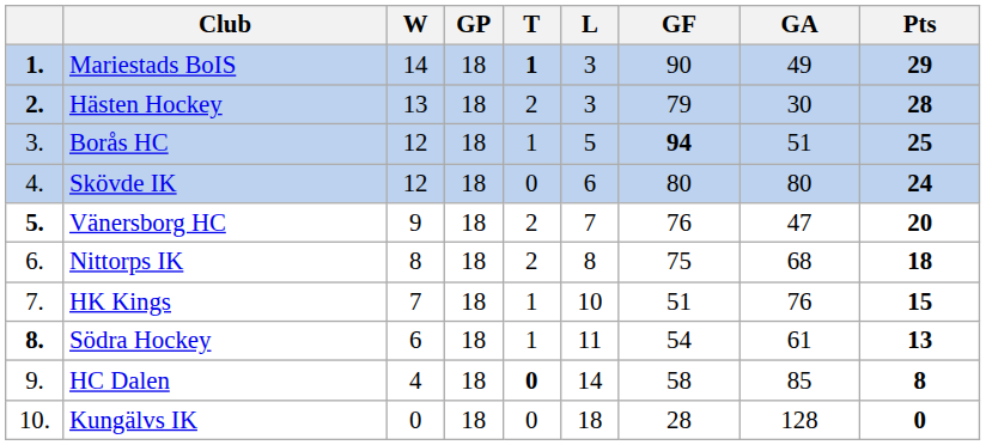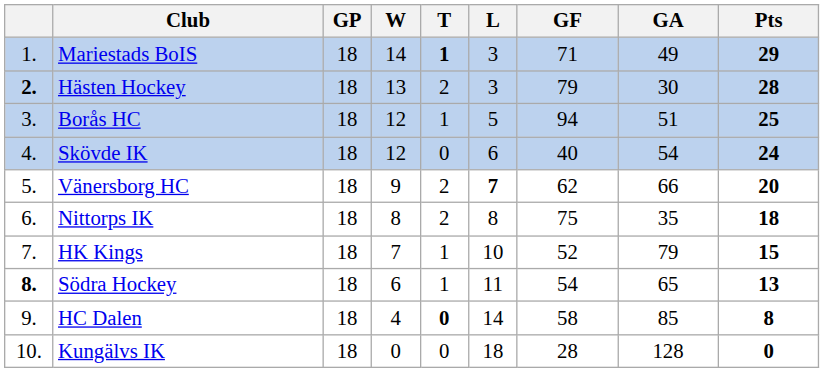 <table class="wikitable">
 <tr>
 <th width="30"></th>
 <th width="200">Club</th>
+<th width="30">GP</th>
 <th width="30">W</th>
-<th width="30">GP</th>
 <th width="30">T</th>
 <th width="30">L</th>
 <th width="70">GF</th>
 <th width="70">GA</th>
 <th width="70">Pts</th>
 </tr>
 <tr bgcolor="#BCD2EE" align="center">
-<td><strong>1.</strong></td>
+<td>1.</td>
 <td align="left"><a href='#'>Mariestads BoIS</a></td>
+<td>18</td>
 <td>14</td>
-<td>18</td>
 <td><strong>1</strong></td>
 <td>3</td>
-<td>90</td>
+<td>71</td>
 <td>49</td>
 <td><strong>29</strong></td>
 </tr>
 <tr bgcolor="#BCD2EE" align="center">
 <td><strong>2.</strong></td>
 <td align="left"><a href='#'>Hästen Hockey</a></td>
+<td>18</td>
 <td>13</td>
-<td>18</td>
 <td>2</td>
 <td>3</td>
 <td>79</td>
 <td>30</td>
 <td><strong>28</strong></td>
 </tr>
 <tr bgcolor="#BCD2EE" align="center">
 <td>3.</td>
 <td align="left"><a href='#'>Borås HC</a></td>
+<td>18</td>
 <td>12</td>
-<td>18</td>
 <td>1</td>
 <td>5</td>
-<td><strong>94</strong></td>
+<td>94</td>
 <td>51</td>
 <td><strong>25</strong></td>
 </tr>
 <tr bgcolor="#BCD2EE" align="center">
 <td>4.</td>
 <td align="left"><a href='#'>Skövde IK</a></td>
+<td>18</td>
 <td>12</td>
-<td>18</td>
 <td>0</td>
 <td>6</td>
-<td>80</td>
-<td>80</td>
+<td>40</td>
+<td>54</td>
 <td><strong>24</strong></td>
 </tr>
 <tr bgcolor="#FFFFFF" align="center">
-<td><strong>5.</strong></td>
+<td>5.</td>
 <td align="left"><a href='#'>Vänersborg HC</a></td>
+<td>18</td>
 <td>9</td>
-<td>18</td>
 <td>2</td>
-<td>7</td>
-<td>76</td>
-<td>47</td>
+<td><strong>7</strong></td>
+<td>62</td>
+<td>66</td>
 <td><strong>20</strong></td>
 </tr>
 <tr bgcolor="#FFFFFF" align="center">
 <td>6.</td>
 <td align="left"><a href='#'>Nittorps IK</a></td>
+<td>18</td>
 <td>8</td>
-<td>18</td>
 <td>2</td>
 <td>8</td>
 <td>75</td>
-<td>68</td>
+<td>35</td>
 <td><strong>18</strong></td>
 </tr>
 <tr bgcolor="#FFFFFF" align="center">
 <td>7.</td>
 <td align="left"><a href='#'>HK Kings</a></td>
+<td>18</td>
 <td>7</td>
-<td>18</td>
 <td>1</td>
 <td>10</td>
-<td>51</td>
-<td>76</td>
+<td>52</td>
+<td>79</td>
 <td><strong>15</strong></td>
 </tr>
 <tr bgcolor="#FFFFFF" align="center">
 <td><strong>8.</strong></td>
 <td align="left"><a href='#'>Södra Hockey</a></td>
+<td>18</td>
 <td>6</td>
-<td>18</td>
 <td>1</td>
 <td>11</td>
 <td>54</td>
-<td>61</td>
+<td>65</td>
 <td><strong>13</strong></td>
 </tr>
 <tr bgcolor="#FFFFFF" align="center">
 <td>9.</td>
 <td align="left"><a href='#'>HC Dalen</a></td>
+<td>18</td>
 <td>4</td>
-<td>18</td>
 <td><strong>0</strong></td>
 <td>14</td>
 <td>58</td>
 <td>85</td>
 <td><strong>8</strong></td>
 </tr>
 <tr bgcolor="#FFFFFF" align="center">
 <td>10.</td>
 <td align="left"><a href='#'>Kungälvs IK</a></td>
+<td>18</td>
 <td>0</td>
-<td>18</td>
 <td>0</td>
 <td>18</td>
 <td>28</td>
 <td>128</td>
 <td><strong>0</strong></td>
 </tr>
 </table>
